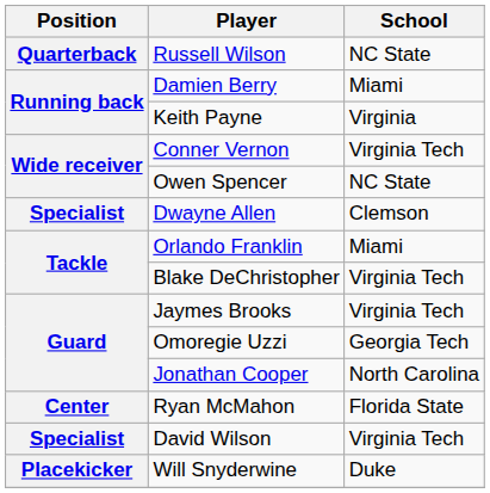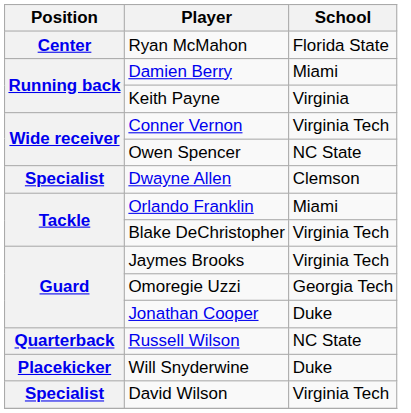 <table class="wikitable">
 <tr>
 <th>Position</th>
 <th>Player</th>
 <th>School</th>
 </tr>
 <tr>
-<th rowspan="1"><a href='#'>Quarterback</a></th>
-<td><a href='#'>Russell Wilson</a></td>
-<td>NC State</td>
+<th rowspan="1"><a href='#'>Center</a></th>
+<td>Ryan McMahon</td>
+<td>Florida State</td>
 </tr>
 <tr>
 <th rowspan="2"><a href='#'>Running back</a></th>
 <td><a href='#'>Damien Berry</a></td>
 <td>Miami</td>
 </tr>
 <tr>
 <td>Keith Payne</td>
 <td>Virginia</td>
 </tr>
 <tr>
 <th rowspan="2"><a href='#'>Wide receiver</a></th>
 <td><a href='#'>Conner Vernon</a></td>
 <td>Virginia Tech</td>
 </tr>
 <tr>
 <td>Owen Spencer</td>
 <td>NC State</td>
 </tr>
 <tr>
 <th rowspan="1"><a href='#'>Specialist</a></th>
 <td><a href='#'>Dwayne Allen</a></td>
 <td>Clemson</td>
 </tr>
 <tr>
 <th rowspan="2"><a href='#'>Tackle</a></th>
 <td><a href='#'>Orlando Franklin</a></td>
 <td>Miami</td>
 </tr>
 <tr>
 <td>Blake DeChristopher</td>
 <td>Virginia Tech</td>
 </tr>
 <tr>
 <th rowspan="3"><a href='#'>Guard</a></th>
 <td>Jaymes Brooks</td>
 <td>Virginia Tech</td>
 </tr>
 <tr>
 <td>Omoregie Uzzi</td>
 <td>Georgia Tech</td>
 </tr>
 <tr>
 <td><a href='#'>Jonathan Cooper</a></td>
-<td>North Carolina</td>
+<td>Duke</td>
 </tr>
 <tr>
-<th rowspan="1"><a href='#'>Center</a></th>
-<td>Ryan McMahon</td>
-<td>Florida State</td>
+<th rowspan="1"><a href='#'>Quarterback</a></th>
+<td><a href='#'>Russell Wilson</a></td>
+<td>NC State</td>
+</tr>
+<tr>
+<th rowspan="1"><a href='#'>Placekicker</a></th>
+<td>Will Snyderwine</td>
+<td>Duke</td>
 </tr>
 <tr>
 <th rowspan="1"><a href='#'>Specialist</a></th>
 <td>David Wilson</td>
 <td>Virginia Tech</td>
 </tr>
 <tr>
-<th rowspan="1"><a href='#'>Placekicker</a></th>
-<td>Will Snyderwine</td>
-<td>Duke</td>
-</tr>
-<tr>
 </tr>
 </table>
